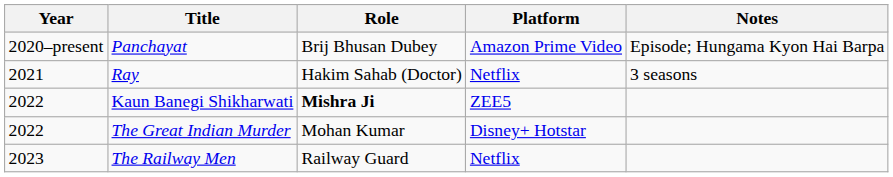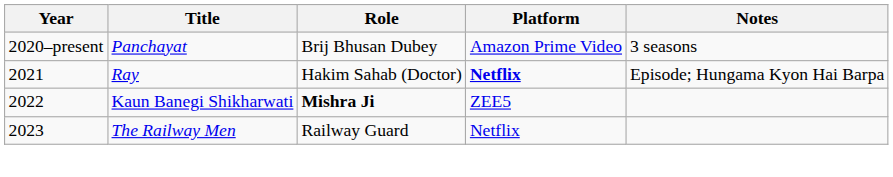 <table class="wikitable plainrowheaders sortable">
 <tr>
 <th scope="col">Year</th>
 <th scope="col">Title</th>
 <th scope="col">Role</th>
 <th scope="col">Platform</th>
 <th scope="col" class="unsortable">Notes</th>
 </tr>
 <tr>
 <td>2020–present</td>
 <td><em><a href='#'>Panchayat</a></em></td>
 <td>Brij Bhusan Dubey</td>
 <td><a href='#'>Amazon Prime Video</a></td>
-<td>Episode; Hungama Kyon Hai Barpa</td>
+<td>3 seasons</td>
 </tr>
 <tr>
 <td>2021</td>
 <td><a href='#'><em>Ray</em></a></td>
 <td>Hakim Sahab (Doctor)</td>
-<td><a href='#'>Netflix</a></td>
-<td>3 seasons</td>
+<td><strong><a href='#'>Netflix</a></strong></td>
+<td>Episode; Hungama Kyon Hai Barpa</td>
 </tr>
 <tr>
 <td>2022</td>
 <td><a href='#'>Kaun Banegi Shikharwati</a></td>
 <td><strong>Mishra Ji</strong></td>
 <td><a href='#'>ZEE5</a></td>
-<td></td>
-</tr>
-<tr>
-<td>2022</td>
-<td><em><a href='#'>The Great Indian Murder</a></em></td>
-<td>Mohan Kumar</td>
-<td><a href='#'>Disney+ Hotstar</a></td>
 <td></td>
 </tr>
 <tr>
 <td>2023</td>
 <td><em><a href='#'>The Railway Men</a></em></td>
 <td>Railway Guard</td>
 <td><a href='#'>Netflix</a></td>
 <td></td>
 </tr>
 </table>
